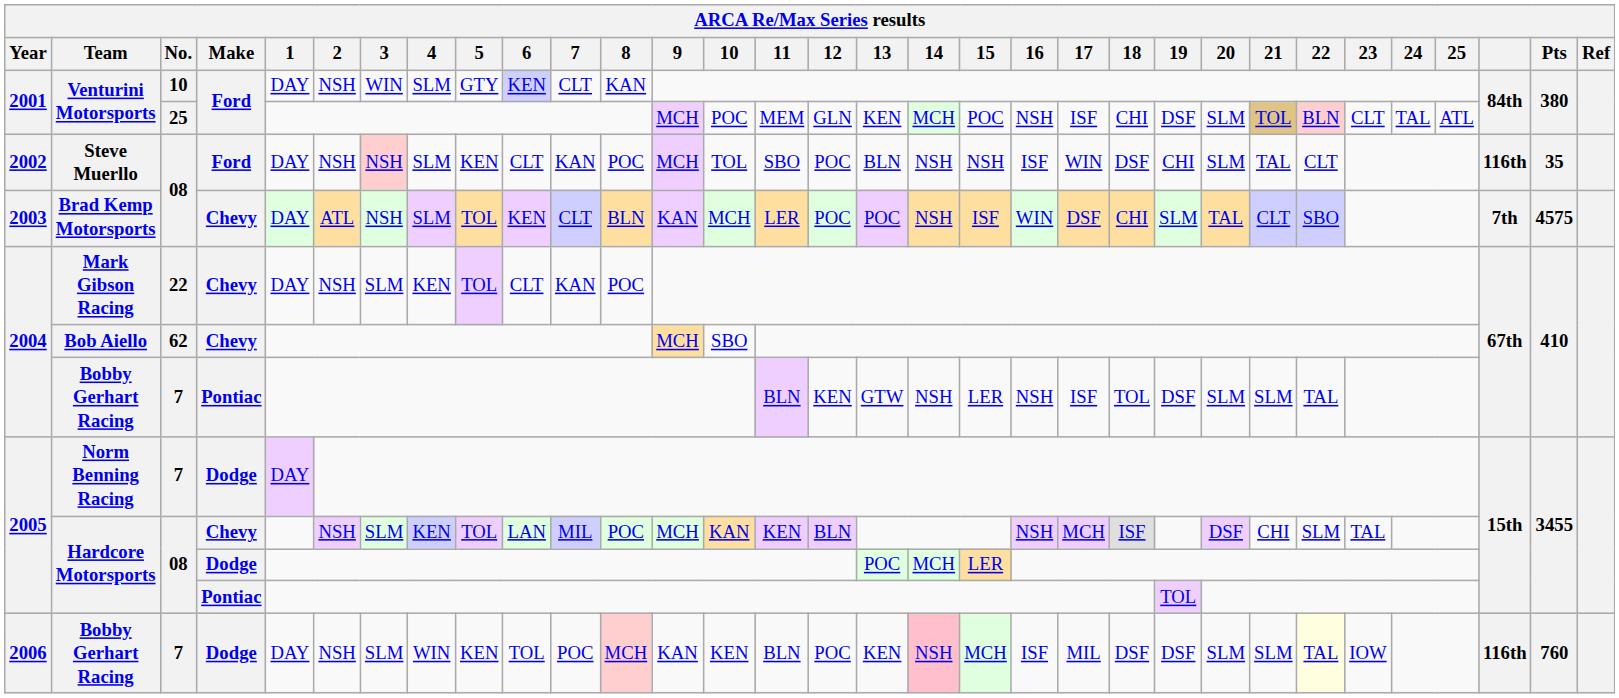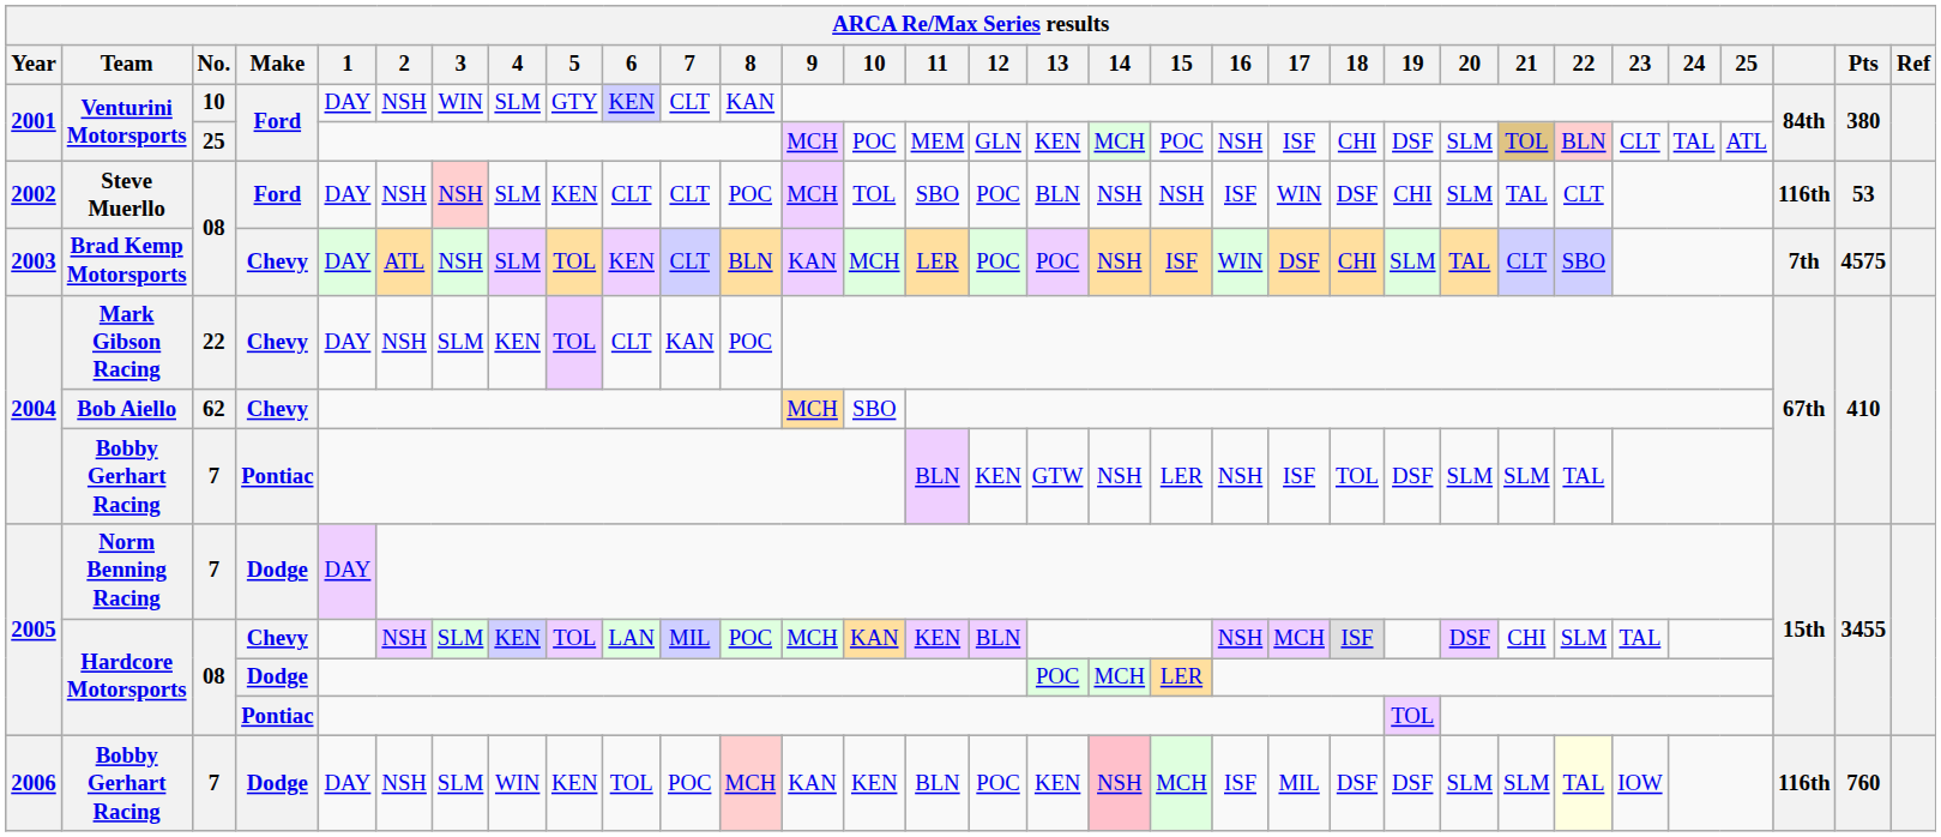 <table class="wikitable" style="text-align:center; font-size:75%">
 <tr>
 <th colspan=32><a href='#'>ARCA Re/Max Series</a> results</th>
 </tr>
 <tr>
 <th>Year</th>
 <th>Team</th>
 <th>No.</th>
 <th>Make</th>
 <th>1</th>
 <th>2</th>
 <th>3</th>
 <th>4</th>
 <th>5</th>
 <th>6</th>
 <th>7</th>
 <th>8</th>
 <th>9</th>
 <th>10</th>
 <th>11</th>
 <th>12</th>
 <th>13</th>
 <th>14</th>
 <th>15</th>
 <th>16</th>
 <th>17</th>
 <th>18</th>
 <th>19</th>
 <th>20</th>
 <th>21</th>
 <th>22</th>
 <th>23</th>
 <th>24</th>
 <th>25</th>
 <th></th>
 <th>Pts</th>
 <th>Ref</th>
 </tr>
 <tr>
 <th rowspan=2><a href='#'>2001</a></th>
 <th rowspan=2><a href='#'>Venturini Motorsports</a></th>
 <th>10</th>
 <th rowspan=2><a href='#'>Ford</a></th>
 <td><a href='#'>DAY</a></td>
 <td><a href='#'>NSH</a></td>
 <td><a href='#'>WIN</a></td>
 <td><a href='#'>SLM</a></td>
 <td><a href='#'>GTY</a></td>
 <td style="background:#CFCFFF;"><a href='#'>KEN</a><br></td>
 <td><a href='#'>CLT</a></td>
 <td><a href='#'>KAN</a></td>
 <td colspan=17></td>
 <th rowspan=2>84th</th>
 <th rowspan=2>380</th>
 <th rowspan=2></th>
 </tr>
 <tr>
 <th>25</th>
 <td colspan=8></td>
 <td style="background:#EFCFFF;"><a href='#'>MCH</a><br></td>
 <td><a href='#'>POC</a></td>
 <td><a href='#'>MEM</a></td>
 <td><a href='#'>GLN</a></td>
 <td><a href='#'>KEN</a></td>
 <td style="background:#DFFFDF;"><a href='#'>MCH</a><br></td>
 <td><a href='#'>POC</a></td>
 <td><a href='#'>NSH</a></td>
 <td><a href='#'>ISF</a></td>
 <td><a href='#'>CHI</a></td>
 <td><a href='#'>DSF</a></td>
 <td><a href='#'>SLM</a></td>
 <td style="background:#DFC484;"><a href='#'>TOL</a><br></td>
 <td style="background:#FFCFCF;"><a href='#'>BLN</a><br></td>
 <td><a href='#'>CLT</a></td>
 <td><a href='#'>TAL</a></td>
 <td><a href='#'>ATL</a></td>
 </tr>
 <tr>
 <th><a href='#'>2002</a></th>
 <th>Steve Muerllo</th>
 <th rowspan=2>08</th>
 <th><a href='#'>Ford</a></th>
 <td><a href='#'>DAY</a></td>
 <td><a href='#'>NSH</a></td>
 <td style="background:#FFCFCF;"><a href='#'>NSH</a><br></td>
 <td><a href='#'>SLM</a></td>
 <td><a href='#'>KEN</a></td>
 <td><a href='#'>CLT</a></td>
-<td><a href='#'>KAN</a></td>
+<td><a href='#'>CLT</a></td>
 <td><a href='#'>POC</a></td>
 <td style="background:#EFCFFF;"><a href='#'>MCH</a><br></td>
 <td><a href='#'>TOL</a></td>
 <td><a href='#'>SBO</a></td>
 <td><a href='#'>POC</a></td>
 <td><a href='#'>BLN</a></td>
 <td><a href='#'>NSH</a></td>
 <td><a href='#'>NSH</a></td>
 <td><a href='#'>ISF</a></td>
 <td><a href='#'>WIN</a></td>
 <td><a href='#'>DSF</a></td>
 <td><a href='#'>CHI</a></td>
 <td><a href='#'>SLM</a></td>
 <td><a href='#'>TAL</a></td>
 <td><a href='#'>CLT</a></td>
 <td colspan=3></td>
 <th>116th</th>
-<th>35</th>
+<th>53</th>
 <th></th>
 </tr>
 <tr>
 <th><a href='#'>2003</a></th>
 <th><a href='#'>Brad Kemp Motorsports</a></th>
 <th><a href='#'>Chevy</a></th>
 <td style="background:#DFFFDF;"><a href='#'>DAY</a><br></td>
 <td style="background:#FFDF9F;"><a href='#'>ATL</a><br></td>
 <td style="background:#DFFFDF;"><a href='#'>NSH</a><br></td>
 <td style="background:#EFCFFF;"><a href='#'>SLM</a><br></td>
 <td style="background:#FFDF9F;"><a href='#'>TOL</a><br></td>
 <td style="background:#EFCFFF;"><a href='#'>KEN</a><br></td>
 <td style="background:#CFCFFF;"><a href='#'>CLT</a><br></td>
 <td style="background:#FFDF9F;"><a href='#'>BLN</a><br></td>
 <td style="background:#EFCFFF;"><a href='#'>KAN</a><br></td>
 <td style="background:#DFFFDF;"><a href='#'>MCH</a><br></td>
 <td style="background:#FFDF9F;"><a href='#'>LER</a><br></td>
 <td style="background:#DFFFDF;"><a href='#'>POC</a><br></td>
 <td style="background:#EFCFFF;"><a href='#'>POC</a><br></td>
 <td style="background:#FFDF9F;"><a href='#'>NSH</a><br></td>
 <td style="background:#FFDF9F;"><a href='#'>ISF</a><br></td>
 <td style="background:#DFFFDF;"><a href='#'>WIN</a><br></td>
 <td style="background:#FFDF9F;"><a href='#'>DSF</a><br></td>
 <td style="background:#FFDF9F;"><a href='#'>CHI</a><br></td>
 <td style="background:#DFFFDF;"><a href='#'>SLM</a><br></td>
 <td style="background:#FFDF9F;"><a href='#'>TAL</a><br></td>
 <td style="background:#CFCFFF;"><a href='#'>CLT</a><br></td>
 <td style="background:#CFCFFF;"><a href='#'>SBO</a><br></td>
 <td colspan=3></td>
 <th>7th</th>
 <th>4575</th>
 <th></th>
 </tr>
 <tr>
 <th rowspan=3><a href='#'>2004</a></th>
 <th><a href='#'>Mark Gibson Racing</a></th>
 <th>22</th>
 <th><a href='#'>Chevy</a></th>
 <td><a href='#'>DAY</a></td>
 <td><a href='#'>NSH</a></td>
 <td><a href='#'>SLM</a></td>
 <td><a href='#'>KEN</a></td>
 <td style="background:#EFCFFF;"><a href='#'>TOL</a><br></td>
 <td><a href='#'>CLT</a></td>
 <td><a href='#'>KAN</a></td>
 <td><a href='#'>POC</a></td>
 <td colspan=17></td>
 <th rowspan=3>67th</th>
 <th rowspan=3>410</th>
 <th rowspan=3></th>
 </tr>
 <tr>
 <th><a href='#'>Bob Aiello</a></th>
 <th>62</th>
 <th><a href='#'>Chevy</a></th>
 <td colspan=8></td>
 <td style="background:#FFDF9F;"><a href='#'>MCH</a><br></td>
 <td><a href='#'>SBO</a></td>
 <td colspan=15></td>
 </tr>
 <tr>
 <th><a href='#'>Bobby Gerhart Racing</a></th>
 <th>7</th>
 <th><a href='#'>Pontiac</a></th>
 <td colspan=10></td>
 <td style="background:#EFCFFF;"><a href='#'>BLN</a><br></td>
 <td><a href='#'>KEN</a></td>
 <td><a href='#'>GTW</a></td>
 <td><a href='#'>NSH</a></td>
 <td><a href='#'>LER</a></td>
 <td><a href='#'>NSH</a></td>
 <td><a href='#'>ISF</a></td>
 <td><a href='#'>TOL</a></td>
 <td><a href='#'>DSF</a></td>
 <td><a href='#'>SLM</a></td>
 <td><a href='#'>SLM</a></td>
 <td><a href='#'>TAL</a></td>
 <td colspan=3></td>
 </tr>
 <tr>
 <th rowspan=4><a href='#'>2005</a></th>
 <th><a href='#'>Norm Benning Racing</a></th>
 <th>7</th>
 <th><a href='#'>Dodge</a></th>
 <td style="background:#EFCFFF;"><a href='#'>DAY</a><br></td>
 <td colspan=24></td>
 <th rowspan=4>15th</th>
 <th rowspan=4>3455</th>
 <th rowspan=4></th>
 </tr>
 <tr>
 <th rowspan=3><a href='#'>Hardcore Motorsports</a></th>
 <th rowspan=3>08</th>
 <th><a href='#'>Chevy</a></th>
 <td></td>
 <td style="background:#EFCFFF;"><a href='#'>NSH</a><br></td>
 <td style="background:#DFFFDF;"><a href='#'>SLM</a><br></td>
 <td style="background:#CFCFFF;"><a href='#'>KEN</a><br></td>
 <td style="background:#EFCFFF;"><a href='#'>TOL</a><br></td>
 <td style="background:#DFFFDF;"><a href='#'>LAN</a><br></td>
 <td style="background:#CFCFFF;"><a href='#'>MIL</a><br></td>
 <td style="background:#DFFFDF;"><a href='#'>POC</a><br></td>
 <td style="background:#DFFFDF;"><a href='#'>MCH</a><br></td>
 <td style="background:#FFDF9F;"><a href='#'>KAN</a><br></td>
 <td style="background:#EFCFFF;"><a href='#'>KEN</a><br></td>
 <td style="background:#EFCFFF;"><a href='#'>BLN</a><br></td>
 <td colspan=3></td>
 <td style="background:#EFCFFF;"><a href='#'>NSH</a><br></td>
 <td style="background:#EFCFFF;"><a href='#'>MCH</a><br></td>
 <td style="background:#DFDFDF;"><a href='#'>ISF</a><br></td>
 <td></td>
 <td style="background:#EFCFFF;"><a href='#'>DSF</a><br></td>
 <td><a href='#'>CHI</a></td>
 <td><a href='#'>SLM</a></td>
 <td><a href='#'>TAL</a></td>
 <td colspan=2></td>
 </tr>
 <tr>
 <th><a href='#'>Dodge</a></th>
 <td colspan=12></td>
 <td style="background:#DFFFDF;"><a href='#'>POC</a><br></td>
 <td style="background:#DFFFDF;"><a href='#'>MCH</a><br></td>
 <td style="background:#FFDF9F;"><a href='#'>LER</a><br></td>
 <td colspan=10></td>
 </tr>
 <tr>
 <th><a href='#'>Pontiac</a></th>
 <td colspan=18></td>
 <td style="background:#EFCFFF;"><a href='#'>TOL</a><br></td>
 <td colspan=6></td>
 </tr>
 <tr>
 <th><a href='#'>2006</a></th>
 <th><a href='#'>Bobby Gerhart Racing</a></th>
 <th>7</th>
 <th><a href='#'>Dodge</a></th>
 <td><a href='#'>DAY</a></td>
 <td><a href='#'>NSH</a></td>
 <td><a href='#'>SLM</a></td>
 <td><a href='#'>WIN</a></td>
 <td><a href='#'>KEN</a></td>
 <td><a href='#'>TOL</a></td>
 <td><a href='#'>POC</a></td>
 <td style="background:#FFCFCF;"><a href='#'>MCH</a><br></td>
 <td><a href='#'>KAN</a></td>
 <td><a href='#'>KEN</a></td>
 <td><a href='#'>BLN</a></td>
 <td><a href='#'>POC</a></td>
 <td><a href='#'>KEN</a></td>
 <td style="background: pink;"><a href='#'>NSH</a></td>
 <td style="background:#DFFFDF;"><a href='#'>MCH</a><br></td>
 <td><a href='#'>ISF</a></td>
 <td><a href='#'>MIL</a></td>
 <td><a href='#'>DSF</a></td>
 <td><a href='#'>DSF</a></td>
 <td><a href='#'>SLM</a></td>
 <td><a href='#'>SLM</a></td>
 <td style="background: lightyellow;"><a href='#'>TAL</a></td>
 <td><a href='#'>IOW</a></td>
 <td colspan=2></td>
 <th>116th</th>
 <th>760</th>
 <th></th>
 </tr>
 </table>
